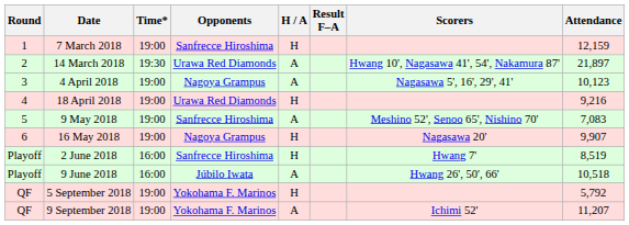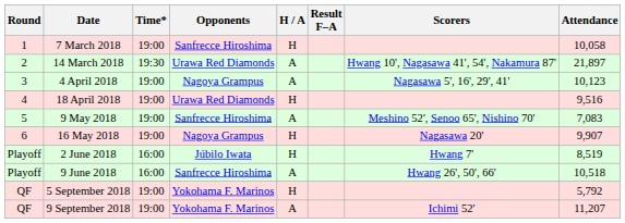 <table class="wikitable" style="text-align:center">
 <tr>
 <th>Round</th>
 <th>Date</th>
 <th>Time*</th>
 <th>Opponents</th>
 <th>H / A</th>
 <th>Result<br>F–A</th>
 <th>Scorers</th>
 <th>Attendance</th>
 </tr>
 <tr bgcolor="#ffdddd">
 <td>1</td>
 <td>7 March 2018</td>
 <td>19:00</td>
 <td><a href='#'>Sanfrecce Hiroshima</a></td>
 <td>H</td>
 <td></td>
 <td></td>
-<td>12,159</td>
+<td>10,058</td>
 </tr>
 <tr bgcolor="#ddffdd">
 <td>2</td>
 <td>14 March 2018</td>
 <td>19:30</td>
 <td><a href='#'>Urawa Red Diamonds</a></td>
 <td>A</td>
 <td></td>
 <td><a href='#'>Hwang</a> 10', <a href='#'>Nagasawa</a> 41', 54', <a href='#'>Nakamura</a> 87'</td>
 <td>21,897</td>
 </tr>
 <tr bgcolor="#ddffdd">
 <td>3</td>
 <td>4 April 2018</td>
 <td>19:00</td>
 <td><a href='#'>Nagoya Grampus</a></td>
 <td>A</td>
 <td></td>
 <td><a href='#'>Nagasawa</a> 5', 16', 29', 41'</td>
 <td>10,123</td>
 </tr>
 <tr bgcolor="#ffdddd">
 <td>4</td>
 <td>18 April 2018</td>
 <td>19:00</td>
 <td><a href='#'>Urawa Red Diamonds</a></td>
 <td>H</td>
 <td></td>
 <td></td>
-<td>9,216</td>
+<td>9,516</td>
 </tr>
 <tr bgcolor="#ddffdd">
 <td>5</td>
 <td>9 May 2018</td>
 <td>19:00</td>
 <td><a href='#'>Sanfrecce Hiroshima</a></td>
 <td>A</td>
 <td></td>
 <td><a href='#'>Meshino</a> 52', <a href='#'>Senoo</a> 65', <a href='#'>Nishino</a> 70'</td>
 <td>7,083</td>
 </tr>
 <tr bgcolor="#ffdddd">
 <td>6</td>
 <td>16 May 2018</td>
 <td>19:00</td>
 <td><a href='#'>Nagoya Grampus</a></td>
 <td>H</td>
 <td></td>
 <td><a href='#'>Nagasawa</a> 20'</td>
 <td>9,907</td>
 </tr>
 <tr bgcolor="#ddffdd">
 <td>Playoff</td>
 <td>2 June 2018</td>
 <td>16:00</td>
-<td><a href='#'>Sanfrecce Hiroshima</a></td>
+<td><a href='#'>Júbilo Iwata</a></td>
 <td>H</td>
 <td></td>
 <td><a href='#'>Hwang</a> 7'</td>
 <td>8,519</td>
 </tr>
 <tr bgcolor="#ddffdd">
 <td>Playoff</td>
 <td>9 June 2018</td>
 <td>16:00</td>
-<td><a href='#'>Júbilo Iwata</a></td>
+<td><a href='#'>Sanfrecce Hiroshima</a></td>
 <td>A</td>
 <td></td>
 <td><a href='#'>Hwang</a> 26', 50', 66'</td>
 <td>10,518</td>
 </tr>
 <tr bgcolor="#ffdddd">
 <td>QF</td>
 <td>5 September 2018</td>
 <td>19:00</td>
 <td><a href='#'>Yokohama F. Marinos</a></td>
 <td>H</td>
 <td></td>
 <td></td>
 <td>5,792</td>
 </tr>
 <tr bgcolor="#ffdddd">
 <td>QF</td>
 <td>9 September 2018</td>
 <td>19:00</td>
 <td><a href='#'>Yokohama F. Marinos</a></td>
 <td>A</td>
 <td></td>
 <td><a href='#'>Ichimi</a> 52'</td>
 <td>11,207</td>
 </tr>
 </table>
